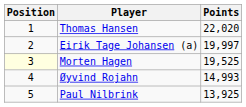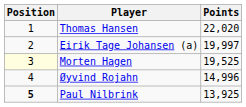 <table class=wikitable>
 <tr>
 <th>Position</th>
 <th>Player</th>
 <th>Points</th>
 </tr>
 <tr>
 <td align=center>1</td>
 <td> <a href='#'>Thomas Hansen</a></td>
 <td align=center>22,020</td>
 </tr>
 <tr>
 <td align=center>2</td>
 <td> <a href='#'>Eirik Tage Johansen</a> (a)</td>
 <td align=center>19,997</td>
 </tr>
 <tr>
 <td align=center style="background: lightyellow;">3</td>
 <td> <a href='#'>Morten Hagen</a></td>
 <td align=center>19,525</td>
 </tr>
 <tr>
 <td align=center>4</td>
 <td> <a href='#'>Øyvind Rojahn</a></td>
-<td align=center>14,993</td>
+<td align=center>14,996</td>
 </tr>
 <tr>
-<td align=center>5</td>
+<td align=center><strong>5</strong></td>
 <td> <a href='#'>Paul Nilbrink</a></td>
 <td align=center>13,925</td>
 </tr>
 </table>
